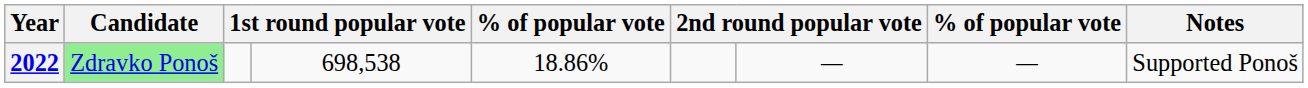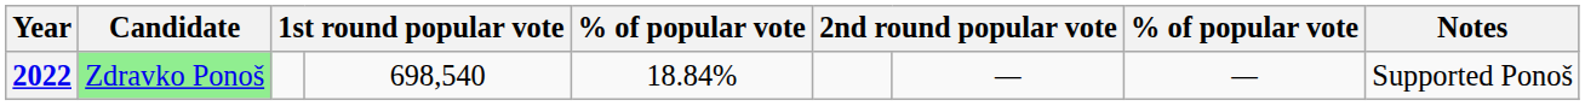 <table class="wikitable" style="text-align:center">
 <tr>
 <th>Year</th>
 <th>Candidate</th>
 <th colspan="2">1st round popular vote</th>
 <th>% of popular vote</th>
 <th colspan="2">2nd round popular vote</th>
 <th>% of popular vote</th>
 <th>Notes</th>
 </tr>
 <tr>
 <th><a href='#'>2022</a></th>
 <td style="background: lightgreen;"><a href='#'>Zdravko Ponoš</a></td>
 <td></td>
-<td>698,538</td>
-<td>18.86%</td>
+<td>698,540</td>
+<td>18.84%</td>
 <td></td>
 <td><em>—</em></td>
 <td><em>—</em></td>
 <td style="text-align: left">Supported Ponoš</td>
 </tr>
 </table>
